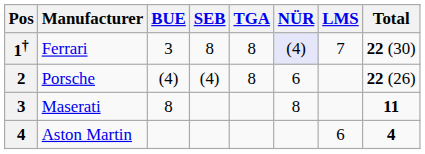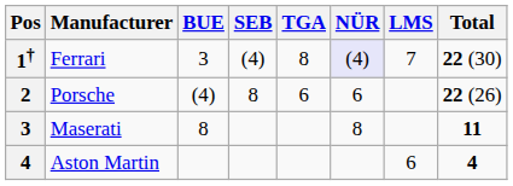 <table class="wikitable" style="font-size: 90%;">
 <tr>
 <th>Pos</th>
 <th>Manufacturer</th>
 <th> <a href='#'>BUE</a></th>
 <th> <a href='#'>SEB</a></th>
 <th> <a href='#'>TGA</a></th>
 <th> <a href='#'>NÜR</a></th>
 <th> <a href='#'>LMS</a></th>
 <th>Total</th>
 </tr>
 <tr>
 <th>1<sup>†</sup></th>
 <td> <a href='#'>Ferrari</a></td>
 <td align=center>3</td>
-<td align=center>8</td>
+<td align=center>(4)</td>
 <td align=center>8</td>
 <td align=center style="background: lavender;">(4)</td>
 <td align=center>7</td>
 <td align=center><strong>22</strong> (30)</td>
 </tr>
 <tr>
 <th>2</th>
 <td> <a href='#'>Porsche</a></td>
 <td align=center>(4)</td>
-<td align=center>(4)</td>
 <td align=center>8</td>
+<td align=center>6</td>
 <td align=center>6</td>
 <td></td>
 <td align=center><strong>22</strong> (26)</td>
 </tr>
 <tr>
 <th>3</th>
 <td> <a href='#'>Maserati</a></td>
 <td align=center>8</td>
 <td></td>
 <td></td>
 <td align=center>8</td>
 <td></td>
 <td align=center><strong>11</strong></td>
 </tr>
 <tr>
 <th>4</th>
 <td> <a href='#'>Aston Martin</a></td>
 <td></td>
 <td></td>
 <td></td>
 <td></td>
 <td align=center>6</td>
 <td align=center><strong>4</strong></td>
 </tr>
 </table>
